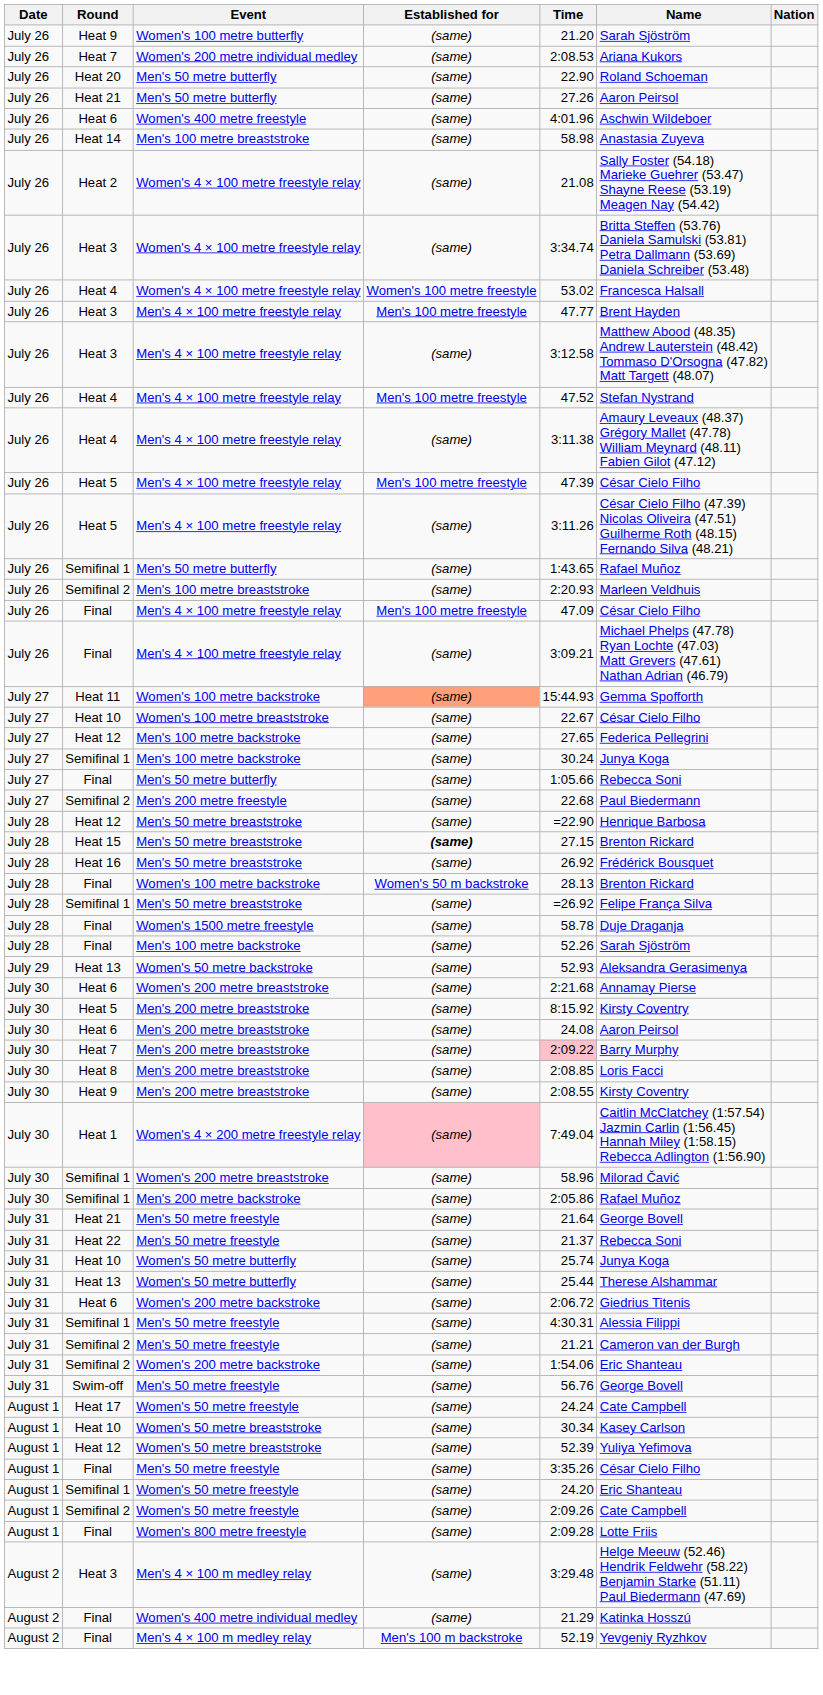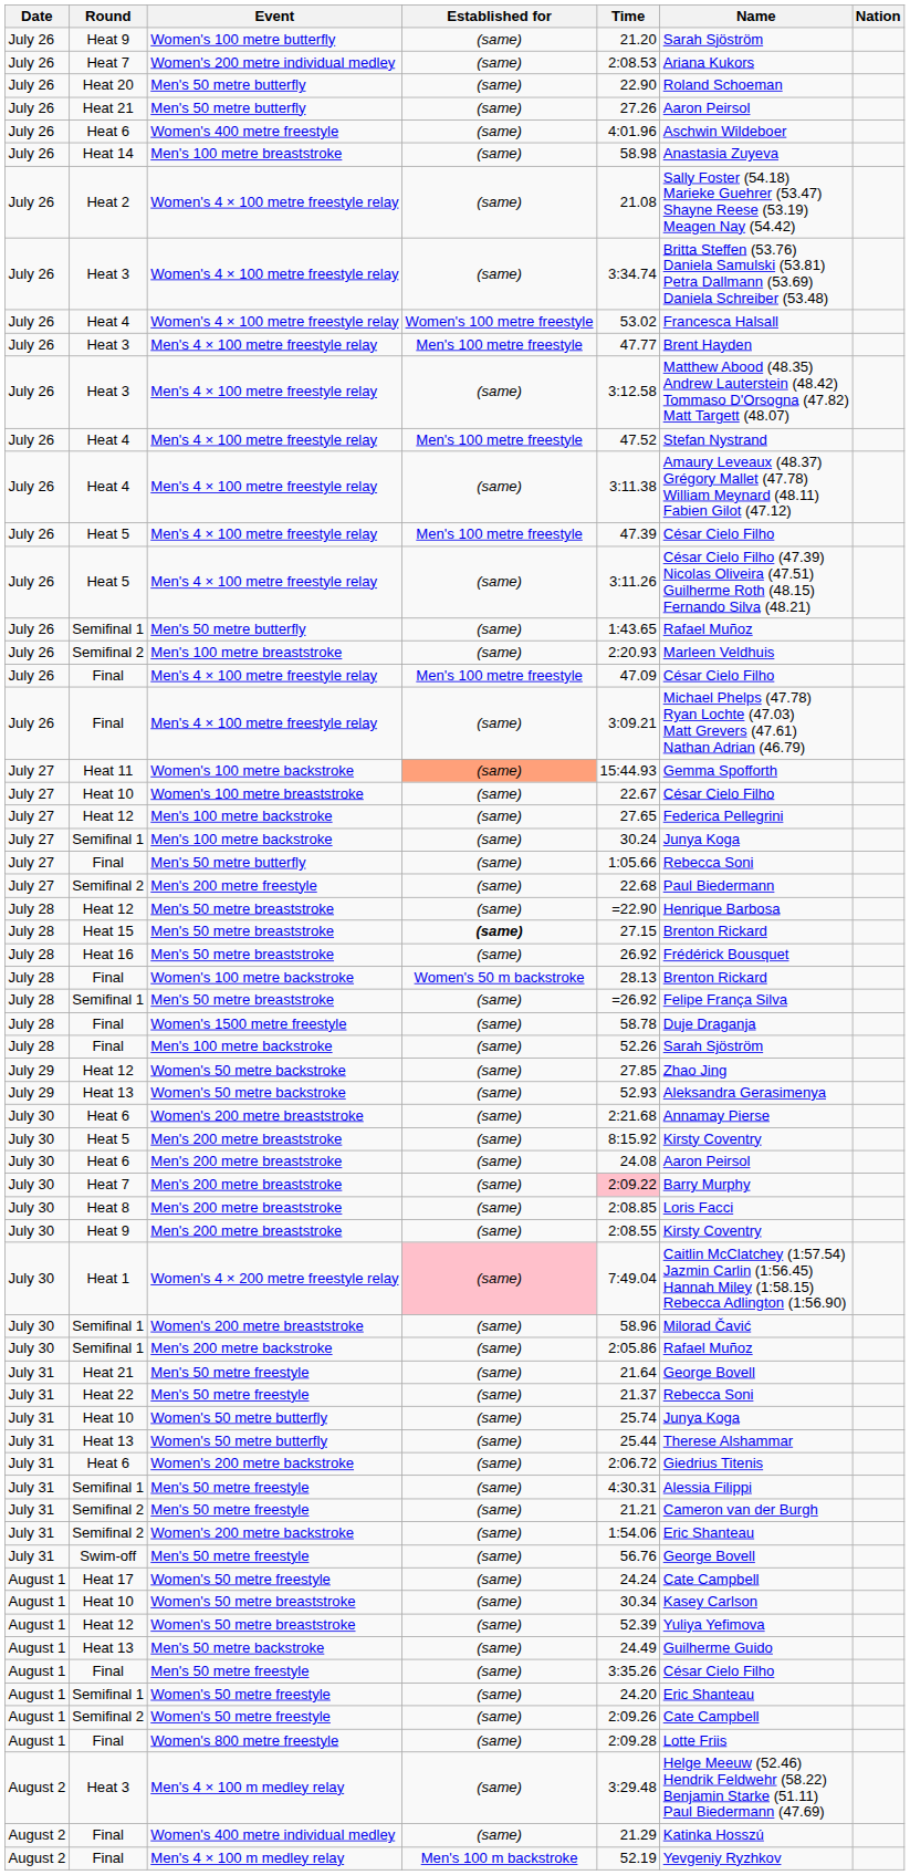 <table class="wikitable">
 <tr>
 <th>Date</th>
 <th>Round</th>
 <th>Event</th>
 <th>Established for</th>
 <th>Time</th>
 <th>Name</th>
 <th>Nation</th>
 </tr>
 <tr>
 <td>July 26</td>
 <td style="text-align:center;">Heat 9</td>
 <td><a href='#'>Women's 100 metre butterfly</a></td>
 <td style="text-align:center;"><em>(same)</em></td>
 <td align="right">21.20</td>
 <td><a href='#'>Sarah Sjöström</a></td>
 <td></td>
 </tr>
 <tr>
 <td>July 26</td>
 <td style="text-align:center;">Heat 7</td>
 <td><a href='#'>Women's 200 metre individual medley</a></td>
 <td style="text-align:center;"><em>(same)</em></td>
 <td align="right">2:08.53</td>
 <td><a href='#'>Ariana Kukors</a></td>
 <td></td>
 </tr>
 <tr>
 <td>July 26</td>
 <td style="text-align:center;">Heat 20</td>
 <td><a href='#'>Men's 50 metre butterfly</a></td>
 <td style="text-align:center;"><em>(same)</em></td>
 <td align="right">22.90</td>
 <td><a href='#'>Roland Schoeman</a></td>
 <td></td>
 </tr>
 <tr>
 <td>July 26</td>
 <td style="text-align:center;">Heat 21</td>
 <td><a href='#'>Men's 50 metre butterfly</a></td>
 <td style="text-align:center;"><em>(same)</em></td>
 <td align="right">27.26</td>
 <td><a href='#'>Aaron Peirsol</a></td>
 <td></td>
 </tr>
 <tr>
 <td>July 26</td>
 <td style="text-align:center;">Heat 6</td>
 <td><a href='#'>Women's 400 metre freestyle</a></td>
 <td style="text-align:center;"><em>(same)</em></td>
 <td align="right">4:01.96</td>
 <td><a href='#'>Aschwin Wildeboer</a></td>
 <td></td>
 </tr>
 <tr>
 <td>July 26</td>
 <td style="text-align:center;">Heat 14</td>
 <td><a href='#'>Men's 100 metre breaststroke</a></td>
 <td style="text-align:center;"><em>(same)</em></td>
 <td align="right">58.98</td>
 <td><a href='#'>Anastasia Zuyeva</a></td>
 <td></td>
 </tr>
 <tr>
 <td>July 26</td>
 <td style="text-align:center;">Heat 2</td>
 <td><a href='#'>Women's 4 × 100 metre freestyle relay</a></td>
 <td style="text-align:center;"><em>(same)</em></td>
 <td align="right">21.08</td>
 <td><a href='#'>Sally Foster</a> (54.18) <br> <a href='#'>Marieke Guehrer</a> (53.47) <br><a href='#'>Shayne Reese</a> (53.19) <br> <a href='#'>Meagen Nay</a> (54.42)</td>
 <td></td>
 </tr>
 <tr>
 <td>July 26</td>
 <td style="text-align:center;">Heat 3</td>
 <td><a href='#'>Women's 4 × 100 metre freestyle relay</a></td>
 <td style="text-align:center;"><em>(same)</em></td>
 <td align="right">3:34.74</td>
 <td><a href='#'>Britta Steffen</a> (53.76) <br> <a href='#'>Daniela Samulski</a> (53.81) <br><a href='#'>Petra Dallmann</a> (53.69) <br> <a href='#'>Daniela Schreiber</a> (53.48)</td>
 <td></td>
 </tr>
 <tr>
 <td>July 26</td>
 <td style="text-align:center;">Heat 4</td>
 <td><a href='#'>Women's 4 × 100 metre freestyle relay</a></td>
 <td style="text-align:center;"><a href='#'>Women's 100 metre freestyle</a></td>
 <td align="right">53.02</td>
 <td><a href='#'>Francesca Halsall</a></td>
 <td></td>
 </tr>
 <tr>
 <td>July 26</td>
 <td style="text-align:center;">Heat 3</td>
 <td><a href='#'>Men's 4 × 100 metre freestyle relay</a></td>
 <td style="text-align:center;"><a href='#'>Men's 100 metre freestyle</a></td>
 <td align="right">47.77</td>
 <td><a href='#'>Brent Hayden</a></td>
 <td></td>
 </tr>
 <tr>
 <td>July 26</td>
 <td style="text-align:center;">Heat 3</td>
 <td><a href='#'>Men's 4 × 100 metre freestyle relay</a></td>
 <td style="text-align:center;"><em>(same)</em></td>
 <td align="right">3:12.58</td>
 <td><a href='#'>Matthew Abood</a> (48.35) <br> <a href='#'>Andrew Lauterstein</a> (48.42) <br><a href='#'>Tommaso D'Orsogna</a> (47.82) <br> <a href='#'>Matt Targett</a> (48.07)</td>
 <td></td>
 </tr>
 <tr>
 <td>July 26</td>
 <td style="text-align:center;">Heat 4</td>
 <td><a href='#'>Men's 4 × 100 metre freestyle relay</a></td>
 <td style="text-align:center;"><a href='#'>Men's 100 metre freestyle</a></td>
 <td align="right">47.52</td>
 <td><a href='#'>Stefan Nystrand</a></td>
 <td></td>
 </tr>
 <tr>
 <td>July 26</td>
 <td style="text-align:center;">Heat 4</td>
 <td><a href='#'>Men's 4 × 100 metre freestyle relay</a></td>
 <td style="text-align:center;"><em>(same)</em></td>
 <td align="right">3:11.38</td>
 <td><a href='#'>Amaury Leveaux</a> (48.37) <br> <a href='#'>Grégory Mallet</a> (47.78) <br><a href='#'>William Meynard</a> (48.11) <br> <a href='#'>Fabien Gilot</a> (47.12)</td>
 <td></td>
 </tr>
 <tr>
 <td>July 26</td>
 <td style="text-align:center;">Heat 5</td>
 <td><a href='#'>Men's 4 × 100 metre freestyle relay</a></td>
 <td style="text-align:center;"><a href='#'>Men's 100 metre freestyle</a></td>
 <td align="right">47.39</td>
 <td><a href='#'>César Cielo Filho</a></td>
 <td></td>
 </tr>
 <tr>
 <td>July 26</td>
 <td style="text-align:center;">Heat 5</td>
 <td><a href='#'>Men's 4 × 100 metre freestyle relay</a></td>
 <td style="text-align:center;"><em>(same)</em></td>
 <td align="right">3:11.26</td>
 <td><a href='#'>César Cielo Filho</a> (47.39) <br> <a href='#'>Nicolas Oliveira</a> (47.51) <br><a href='#'>Guilherme Roth</a> (48.15) <br> <a href='#'>Fernando Silva</a> (48.21)</td>
 <td></td>
 </tr>
 <tr>
 <td>July 26</td>
 <td style="text-align:center;">Semifinal 1</td>
 <td><a href='#'>Men's 50 metre butterfly</a></td>
 <td style="text-align:center;"><em>(same)</em></td>
 <td align="right">1:43.65</td>
 <td><a href='#'>Rafael Muñoz</a></td>
 <td></td>
 </tr>
 <tr>
 <td>July 26</td>
 <td style="text-align:center;">Semifinal 2</td>
 <td><a href='#'>Men's 100 metre breaststroke</a></td>
 <td style="text-align:center;"><em>(same)</em></td>
 <td align="right">2:20.93</td>
 <td><a href='#'>Marleen Veldhuis</a></td>
 <td></td>
 </tr>
 <tr>
 <td>July 26</td>
 <td style="text-align:center;">Final</td>
 <td><a href='#'>Men's 4 × 100 metre freestyle relay</a></td>
 <td style="text-align:center;"><a href='#'>Men's 100 metre freestyle</a></td>
 <td align="right">47.09</td>
 <td><a href='#'>César Cielo Filho</a></td>
 <td></td>
 </tr>
 <tr>
 <td>July 26</td>
 <td style="text-align:center;">Final</td>
 <td><a href='#'>Men's 4 × 100 metre freestyle relay</a></td>
 <td style="text-align:center;"><em>(same)</em></td>
 <td align="right">3:09.21</td>
 <td><a href='#'>Michael Phelps</a> (47.78) <br> <a href='#'>Ryan Lochte</a> (47.03) <br><a href='#'>Matt Grevers</a> (47.61) <br> <a href='#'>Nathan Adrian</a> (46.79)</td>
 <td></td>
 </tr>
 <tr>
 <td>July 27</td>
 <td style="text-align:center;">Heat 11</td>
 <td><a href='#'>Women's 100 metre backstroke</a></td>
 <td style="background: lightsalmon; text-align:center;"><em>(same)</em></td>
 <td align="right">15:44.93</td>
 <td><a href='#'>Gemma Spofforth</a></td>
 <td></td>
 </tr>
 <tr>
 <td>July 27</td>
 <td style="text-align:center;">Heat 10</td>
 <td><a href='#'>Women's 100 metre breaststroke</a></td>
 <td style="text-align:center;"><em>(same)</em></td>
 <td align="right">22.67</td>
 <td><a href='#'>César Cielo Filho</a></td>
 <td></td>
 </tr>
 <tr>
 <td>July 27</td>
 <td style="text-align:center;">Heat 12</td>
 <td><a href='#'>Men's 100 metre backstroke</a></td>
 <td style="text-align:center;"><em>(same)</em></td>
 <td align="right">27.65</td>
 <td><a href='#'>Federica Pellegrini</a></td>
 <td></td>
 </tr>
 <tr>
 <td>July 27</td>
 <td style="text-align:center;">Semifinal 1</td>
 <td><a href='#'>Men's 100 metre backstroke</a></td>
 <td style="text-align:center;"><em>(same)</em></td>
 <td align="right">30.24</td>
 <td><a href='#'>Junya Koga</a></td>
 <td></td>
 </tr>
 <tr>
 <td>July 27</td>
 <td style="text-align:center;">Final</td>
 <td><a href='#'>Men's 50 metre butterfly</a></td>
 <td style="text-align:center;"><em>(same)</em></td>
 <td align="right">1:05.66</td>
 <td><a href='#'>Rebecca Soni</a></td>
 <td></td>
 </tr>
 <tr>
 <td>July 27</td>
 <td style="text-align:center;">Semifinal 2</td>
 <td><a href='#'>Men's 200 metre freestyle</a></td>
 <td style="text-align:center;"><em>(same)</em></td>
 <td align="right">22.68</td>
 <td><a href='#'>Paul Biedermann</a></td>
 <td></td>
 </tr>
 <tr>
 <td>July 28</td>
 <td style="text-align:center;">Heat 12</td>
 <td><a href='#'>Men's 50 metre breaststroke</a></td>
 <td style="text-align:center;"><em>(same)</em></td>
 <td align="right">=22.90</td>
 <td><a href='#'>Henrique Barbosa</a></td>
 <td></td>
 </tr>
 <tr>
 <td>July 28</td>
 <td style="text-align:center;">Heat 15</td>
 <td><a href='#'>Men's 50 metre breaststroke</a></td>
 <td style="text-align:center;"><strong><em>(same)</em></strong></td>
 <td align="right">27.15</td>
 <td><a href='#'>Brenton Rickard</a></td>
 <td></td>
 </tr>
 <tr>
 <td>July 28</td>
 <td style="text-align:center;">Heat 16</td>
 <td><a href='#'>Men's 50 metre breaststroke</a></td>
 <td style="text-align:center;"><em>(same)</em></td>
 <td align="right">26.92</td>
 <td><a href='#'>Frédérick Bousquet</a></td>
 <td></td>
 </tr>
 <tr>
 <td>July 28</td>
 <td style="text-align:center;">Final</td>
 <td><a href='#'>Women's 100 metre backstroke</a></td>
 <td style="text-align:center;"><a href='#'>Women's 50 m backstroke</a></td>
 <td align="right">28.13</td>
 <td><a href='#'>Brenton Rickard</a></td>
 <td></td>
 </tr>
 <tr>
 <td>July 28</td>
 <td style="text-align:center;">Semifinal 1</td>
 <td><a href='#'>Men's 50 metre breaststroke</a></td>
 <td style="text-align:center;"><em>(same)</em></td>
 <td align="right">=26.92</td>
 <td><a href='#'>Felipe França Silva</a></td>
 <td></td>
 </tr>
 <tr>
 <td>July 28</td>
 <td style="text-align:center;">Final</td>
 <td><a href='#'>Women's 1500 metre freestyle</a></td>
 <td style="text-align:center;"><em>(same)</em></td>
 <td align="right">58.78</td>
 <td><a href='#'>Duje Draganja</a></td>
 <td></td>
 </tr>
 <tr>
 <td>July 28</td>
 <td style="text-align:center;">Final</td>
 <td><a href='#'>Men's 100 metre backstroke</a></td>
 <td style="text-align:center;"><em>(same)</em></td>
 <td align="right">52.26</td>
 <td><a href='#'>Sarah Sjöström</a></td>
 <td></td>
 </tr>
 <tr>
 <td>July 29</td>
+<td style="text-align:center;">Heat 12</td>
+<td><a href='#'>Women's 50 metre backstroke</a></td>
+<td style="text-align:center;"><em>(same)</em></td>
+<td align="right">27.85</td>
+<td><a href='#'>Zhao Jing</a></td>
+<td></td>
+</tr>
+<tr>
+<td>July 29</td>
 <td style="text-align:center;">Heat 13</td>
 <td><a href='#'>Women's 50 metre backstroke</a></td>
 <td style="text-align:center;"><em>(same)</em></td>
 <td align="right">52.93</td>
 <td><a href='#'>Aleksandra Gerasimenya</a></td>
 <td></td>
 </tr>
 <tr>
 <td>July 30</td>
 <td style="text-align:center;">Heat 6</td>
 <td><a href='#'>Women's 200 metre breaststroke</a></td>
 <td style="text-align:center;"><em>(same)</em></td>
 <td align="right">2:21.68</td>
 <td><a href='#'>Annamay Pierse</a></td>
 <td></td>
 </tr>
 <tr>
 <td>July 30</td>
 <td style="text-align:center;">Heat 5</td>
 <td><a href='#'>Men's 200 metre breaststroke</a></td>
 <td style="text-align:center;"><em>(same)</em></td>
 <td align="right">8:15.92</td>
 <td><a href='#'>Kirsty Coventry</a></td>
 <td></td>
 </tr>
 <tr>
 <td>July 30</td>
 <td style="text-align:center;">Heat 6</td>
 <td><a href='#'>Men's 200 metre breaststroke</a></td>
 <td style="text-align:center;"><em>(same)</em></td>
 <td align="right">24.08</td>
 <td><a href='#'>Aaron Peirsol</a></td>
 <td></td>
 </tr>
 <tr>
 <td>July 30</td>
 <td style="text-align:center;">Heat 7</td>
 <td><a href='#'>Men's 200 metre breaststroke</a></td>
 <td style="text-align:center;"><em>(same)</em></td>
 <td align="right" style="background: pink;">2:09.22</td>
 <td><a href='#'>Barry Murphy</a></td>
 <td></td>
 </tr>
 <tr>
 <td>July 30</td>
 <td style="text-align:center;">Heat 8</td>
 <td><a href='#'>Men's 200 metre breaststroke</a></td>
 <td style="text-align:center;"><em>(same)</em></td>
 <td align="right">2:08.85</td>
 <td><a href='#'>Loris Facci</a></td>
 <td></td>
 </tr>
 <tr>
 <td>July 30</td>
 <td style="text-align:center;">Heat 9</td>
 <td><a href='#'>Men's 200 metre breaststroke</a></td>
 <td style="text-align:center;"><em>(same)</em></td>
 <td align="right">2:08.55</td>
 <td><a href='#'>Kirsty Coventry</a></td>
 <td></td>
 </tr>
 <tr>
 <td>July 30</td>
 <td style="text-align:center;">Heat 1</td>
 <td><a href='#'>Women's 4 × 200 metre freestyle relay</a></td>
 <td style="background: pink; text-align:center;"><em>(same)</em></td>
 <td align="right">7:49.04</td>
 <td><a href='#'>Caitlin McClatchey</a> (1:57.54) <br> <a href='#'>Jazmin Carlin</a> (1:56.45) <br><a href='#'>Hannah Miley</a> (1:58.15) <br> <a href='#'>Rebecca Adlington</a> (1:56.90)</td>
 <td></td>
 </tr>
 <tr>
 <td>July 30</td>
 <td style="text-align:center;">Semifinal 1</td>
 <td><a href='#'>Women's 200 metre breaststroke</a></td>
 <td style="text-align:center;"><em>(same)</em></td>
 <td align="right">58.96</td>
 <td><a href='#'>Milorad Čavić</a></td>
 <td></td>
 </tr>
 <tr>
 <td>July 30</td>
 <td style="text-align:center;">Semifinal 1</td>
 <td><a href='#'>Men's 200 metre backstroke</a></td>
 <td style="text-align:center;"><em>(same)</em></td>
 <td align="right">2:05.86</td>
 <td><a href='#'>Rafael Muñoz</a></td>
 <td></td>
 </tr>
 <tr>
 <td>July 31</td>
 <td style="text-align:center;">Heat 21</td>
 <td><a href='#'>Men's 50 metre freestyle</a></td>
 <td style="text-align:center;"><em>(same)</em></td>
 <td align="right">21.64</td>
 <td><a href='#'>George Bovell</a></td>
 <td></td>
 </tr>
 <tr>
 <td>July 31</td>
 <td style="text-align:center;">Heat 22</td>
 <td><a href='#'>Men's 50 metre freestyle</a></td>
 <td style="text-align:center;"><em>(same)</em></td>
 <td align="right">21.37</td>
 <td><a href='#'>Rebecca Soni</a></td>
 <td></td>
 </tr>
 <tr>
 <td>July 31</td>
 <td style="text-align:center;">Heat 10</td>
 <td><a href='#'>Women's 50 metre butterfly</a></td>
 <td style="text-align:center;"><em>(same)</em></td>
 <td align="right">25.74</td>
 <td><a href='#'>Junya Koga</a></td>
 <td></td>
 </tr>
 <tr>
 <td>July 31</td>
 <td style="text-align:center;">Heat 13</td>
 <td><a href='#'>Women's 50 metre butterfly</a></td>
 <td style="text-align:center;"><em>(same)</em></td>
 <td align="right">25.44</td>
 <td><a href='#'>Therese Alshammar</a></td>
 <td></td>
 </tr>
 <tr>
 <td>July 31</td>
 <td style="text-align:center;">Heat 6</td>
 <td><a href='#'>Women's 200 metre backstroke</a></td>
 <td style="text-align:center;"><em>(same)</em></td>
 <td align="right">2:06.72</td>
 <td><a href='#'>Giedrius Titenis</a></td>
 <td></td>
 </tr>
 <tr>
 <td>July 31</td>
 <td style="text-align:center;">Semifinal 1</td>
 <td><a href='#'>Men's 50 metre freestyle</a></td>
 <td style="text-align:center;"><em>(same)</em></td>
 <td align="right">4:30.31</td>
 <td><a href='#'>Alessia Filippi</a></td>
 <td></td>
 </tr>
 <tr>
 <td>July 31</td>
 <td style="text-align:center;">Semifinal 2</td>
 <td><a href='#'>Men's 50 metre freestyle</a></td>
 <td style="text-align:center;"><em>(same)</em></td>
 <td align="right">21.21</td>
 <td><a href='#'>Cameron van der Burgh</a></td>
 <td></td>
 </tr>
 <tr>
 <td>July 31</td>
 <td style="text-align:center;">Semifinal 2</td>
 <td><a href='#'>Women's 200 metre backstroke</a></td>
 <td style="text-align:center;"><em>(same)</em></td>
 <td align="right">1:54.06</td>
 <td><a href='#'>Eric Shanteau</a></td>
 <td></td>
 </tr>
 <tr>
 <td>July 31</td>
 <td style="text-align:center;">Swim-off</td>
 <td><a href='#'>Men's 50 metre freestyle</a></td>
 <td style="text-align:center;"><em>(same)</em></td>
 <td align="right">56.76</td>
 <td><a href='#'>George Bovell</a></td>
 <td></td>
 </tr>
 <tr>
 <td>August 1</td>
 <td style="text-align:center;">Heat 17</td>
 <td><a href='#'>Women's 50 metre freestyle</a></td>
 <td style="text-align:center;"><em>(same)</em></td>
 <td align="right">24.24</td>
 <td><a href='#'>Cate Campbell</a></td>
 <td></td>
 </tr>
 <tr>
 <td>August 1</td>
 <td style="text-align:center;">Heat 10</td>
 <td><a href='#'>Women's 50 metre breaststroke</a></td>
 <td style="text-align:center;"><em>(same)</em></td>
 <td align="right">30.34</td>
 <td><a href='#'>Kasey Carlson</a></td>
 <td></td>
 </tr>
 <tr>
 <td>August 1</td>
 <td style="text-align:center;">Heat 12</td>
 <td><a href='#'>Women's 50 metre breaststroke</a></td>
 <td style="text-align:center;"><em>(same)</em></td>
 <td align="right">52.39</td>
 <td><a href='#'>Yuliya Yefimova</a></td>
 <td></td>
 </tr>
 <tr>
 <td>August 1</td>
+<td style="text-align:center;">Heat 13</td>
+<td><a href='#'>Men's 50 metre backstroke</a></td>
+<td style="text-align:center;"><em>(same)</em></td>
+<td align="right">24.49</td>
+<td><a href='#'>Guilherme Guido</a></td>
+<td></td>
+</tr>
+<tr>
+<td>August 1</td>
 <td style="text-align:center;">Final</td>
 <td><a href='#'>Men's 50 metre freestyle</a></td>
 <td style="text-align:center;"><em>(same)</em></td>
 <td align="right">3:35.26</td>
 <td><a href='#'>César Cielo Filho</a></td>
 <td></td>
 </tr>
 <tr>
 <td>August 1</td>
 <td style="text-align:center;">Semifinal 1</td>
 <td><a href='#'>Women's 50 metre freestyle</a></td>
 <td style="text-align:center;"><em>(same)</em></td>
 <td align="right">24.20</td>
 <td><a href='#'>Eric Shanteau</a></td>
 <td></td>
 </tr>
 <tr>
 <td>August 1</td>
 <td style="text-align:center;">Semifinal 2</td>
 <td><a href='#'>Women's 50 metre freestyle</a></td>
 <td style="text-align:center;"><em>(same)</em></td>
 <td align="right">2:09.26</td>
 <td><a href='#'>Cate Campbell</a></td>
 <td></td>
 </tr>
 <tr>
 <td>August 1</td>
 <td style="text-align:center;">Final</td>
 <td><a href='#'>Women's 800 metre freestyle</a></td>
 <td style="text-align:center;"><em>(same)</em></td>
 <td align="right">2:09.28</td>
 <td><a href='#'>Lotte Friis</a></td>
 <td></td>
 </tr>
 <tr>
 <td>August 2</td>
 <td style="text-align:center;">Heat 3</td>
 <td><a href='#'>Men's 4 × 100 m medley relay</a></td>
 <td style="text-align:center;"><em>(same)</em></td>
 <td align="right">3:29.48</td>
 <td><a href='#'>Helge Meeuw</a> (52.46)<br><a href='#'>Hendrik Feldwehr</a> (58.22)<br><a href='#'>Benjamin Starke</a> (51.11)<br><a href='#'>Paul Biedermann</a> (47.69)</td>
 <td></td>
 </tr>
 <tr>
 <td>August 2</td>
 <td style="text-align:center;">Final</td>
 <td><a href='#'>Women's 400 metre individual medley</a></td>
 <td style="text-align:center;"><em>(same)</em></td>
 <td align="right">21.29</td>
 <td><a href='#'>Katinka Hosszú</a></td>
 <td></td>
 </tr>
 <tr>
 <td>August 2</td>
 <td style="text-align:center;">Final</td>
 <td><a href='#'>Men's 4 × 100 m medley relay</a></td>
 <td style="text-align:center;"><a href='#'>Men's 100 m backstroke</a></td>
 <td align="right">52.19</td>
 <td><a href='#'>Yevgeniy Ryzhkov</a></td>
 <td></td>
 </tr>
 </table>
